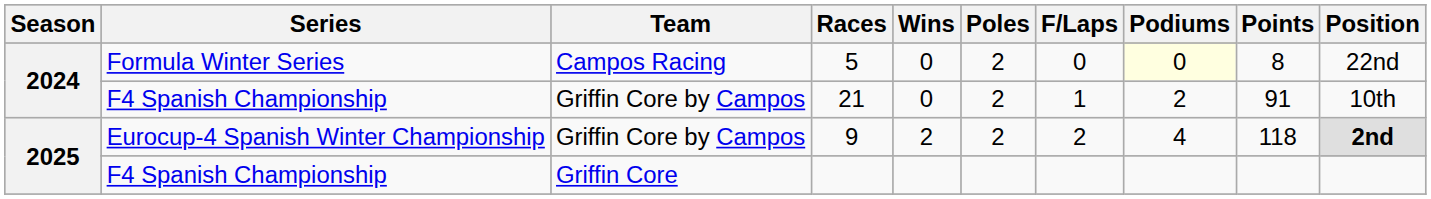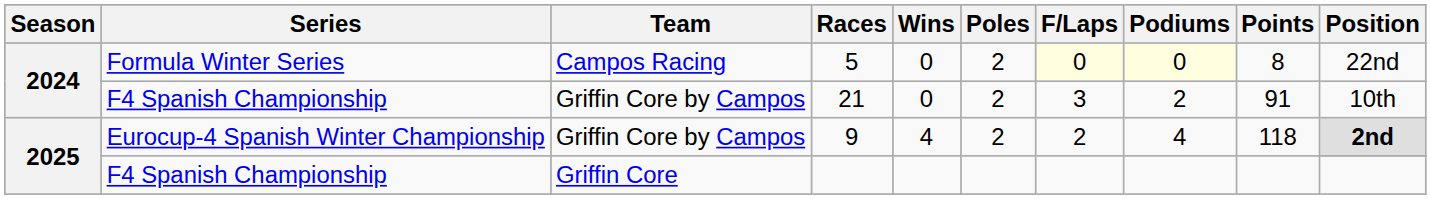 <table class="wikitable" style="font-size: 90%; text-align:center">
 <tr>
 <th>Season</th>
 <th>Series</th>
 <th>Team</th>
 <th>Races</th>
 <th>Wins</th>
 <th>Poles</th>
 <th>F/Laps</th>
 <th>Podiums</th>
 <th>Points</th>
 <th>Position</th>
 </tr>
 <tr>
 <th rowspan="2">2024</th>
 <td align=left><a href='#'>Formula Winter Series</a></td>
 <td align=left><a href='#'>Campos Racing</a></td>
 <td>5</td>
 <td>0</td>
 <td>2</td>
-<td>0</td>
+<td style="background: lightyellow;">0</td>
 <td style="background: lightyellow;">0</td>
 <td>8</td>
 <td>22nd</td>
 </tr>
 <tr>
 <td align=left><a href='#'>F4 Spanish Championship</a></td>
 <td align=left>Griffin Core by <a href='#'>Campos</a></td>
 <td>21</td>
 <td>0</td>
 <td>2</td>
-<td>1</td>
+<td>3</td>
 <td>2</td>
 <td>91</td>
 <td>10th</td>
 </tr>
 <tr>
 <th rowspan="2">2025</th>
 <td align=left><a href='#'>Eurocup-4 Spanish Winter Championship</a></td>
 <td align=left>Griffin Core by <a href='#'>Campos</a></td>
 <td>9</td>
-<td>2</td>
+<td>4</td>
 <td>2</td>
 <td>2</td>
 <td>4</td>
 <td>118</td>
 <td style="background:#DFDFDF"><strong>2nd</strong></td>
 </tr>
 <tr>
 <td align=left><a href='#'>F4 Spanish Championship</a></td>
 <td align=left><a href='#'>Griffin Core</a></td>
 <td></td>
 <td></td>
 <td></td>
 <td></td>
 <td></td>
 <td></td>
 <td></td>
 </tr>
 </table>
